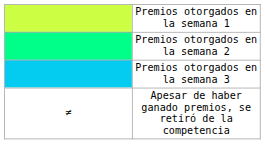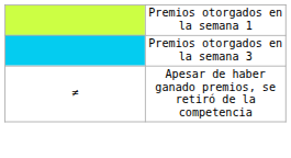 <table class="wikitable sortable" style="font-size: 95%;">
 <tr>
 <td align="center" style="width:150px;color:black" bgcolor="#ccff44"></td>
 <td align="center" style="width:150px;color:black" bgcolor="White">Premios otorgados en la semana 1</td>
-</tr>
-<tr>
-<td align="center" style="width:150px;color:black" bgcolor="#00ff88"></td>
-<td align="center" style="width:150px;color:black" bgcolor="White">Premios otorgados en la semana 2</td>
 </tr>
 <tr>
 <td align="center" style="width:150px;color:black" bgcolor="##44ccff"></td>
 <td align="center" style="width:150px;color:black" bgcolor="White">Premios otorgados en la semana 3</td>
 </tr>
 <tr>
 <td align="center" style="width:150px;color:black" bgcolor="white">≠</td>
 <td align="center" style="width:150px;color:black" bgcolor="White">Apesar de haber ganado premios, se retiró de la competencia</td>
 </tr>
 </table>
